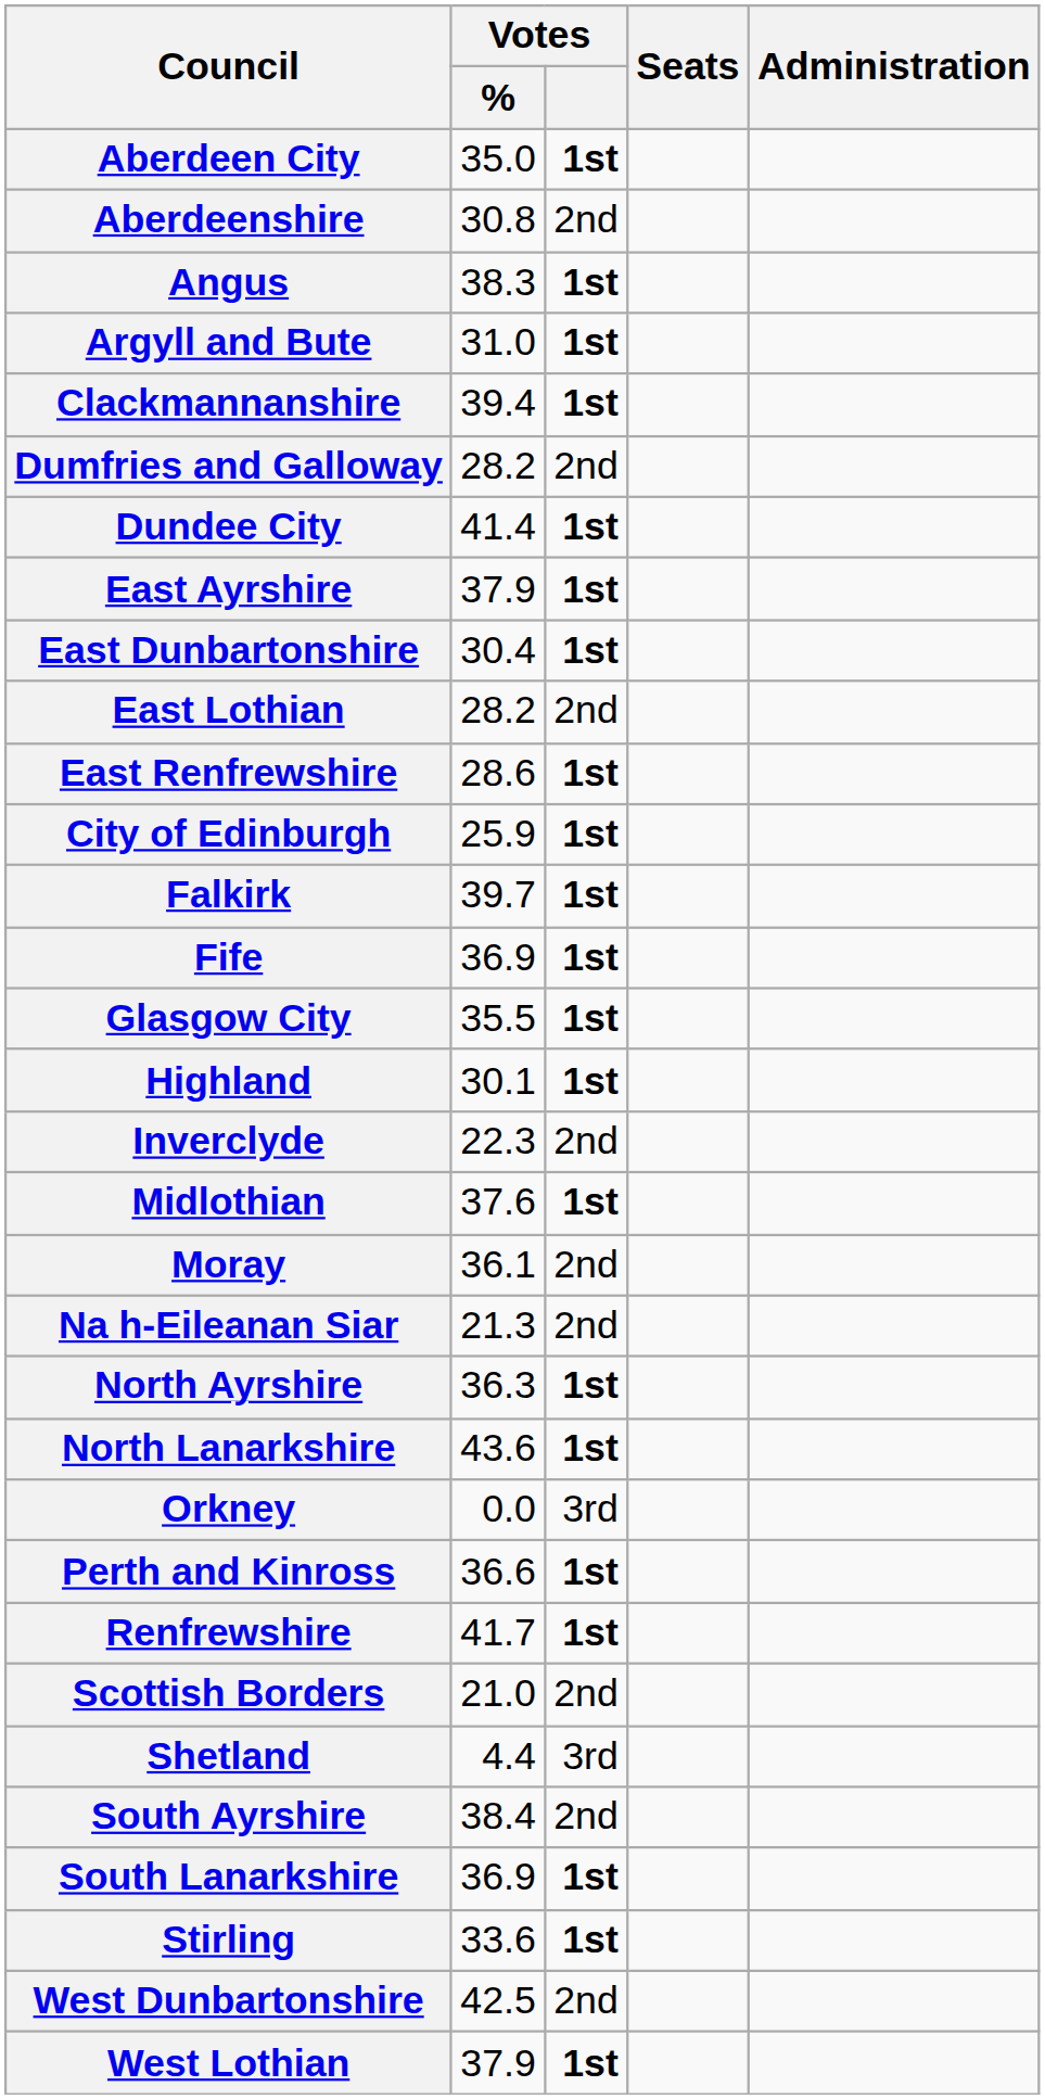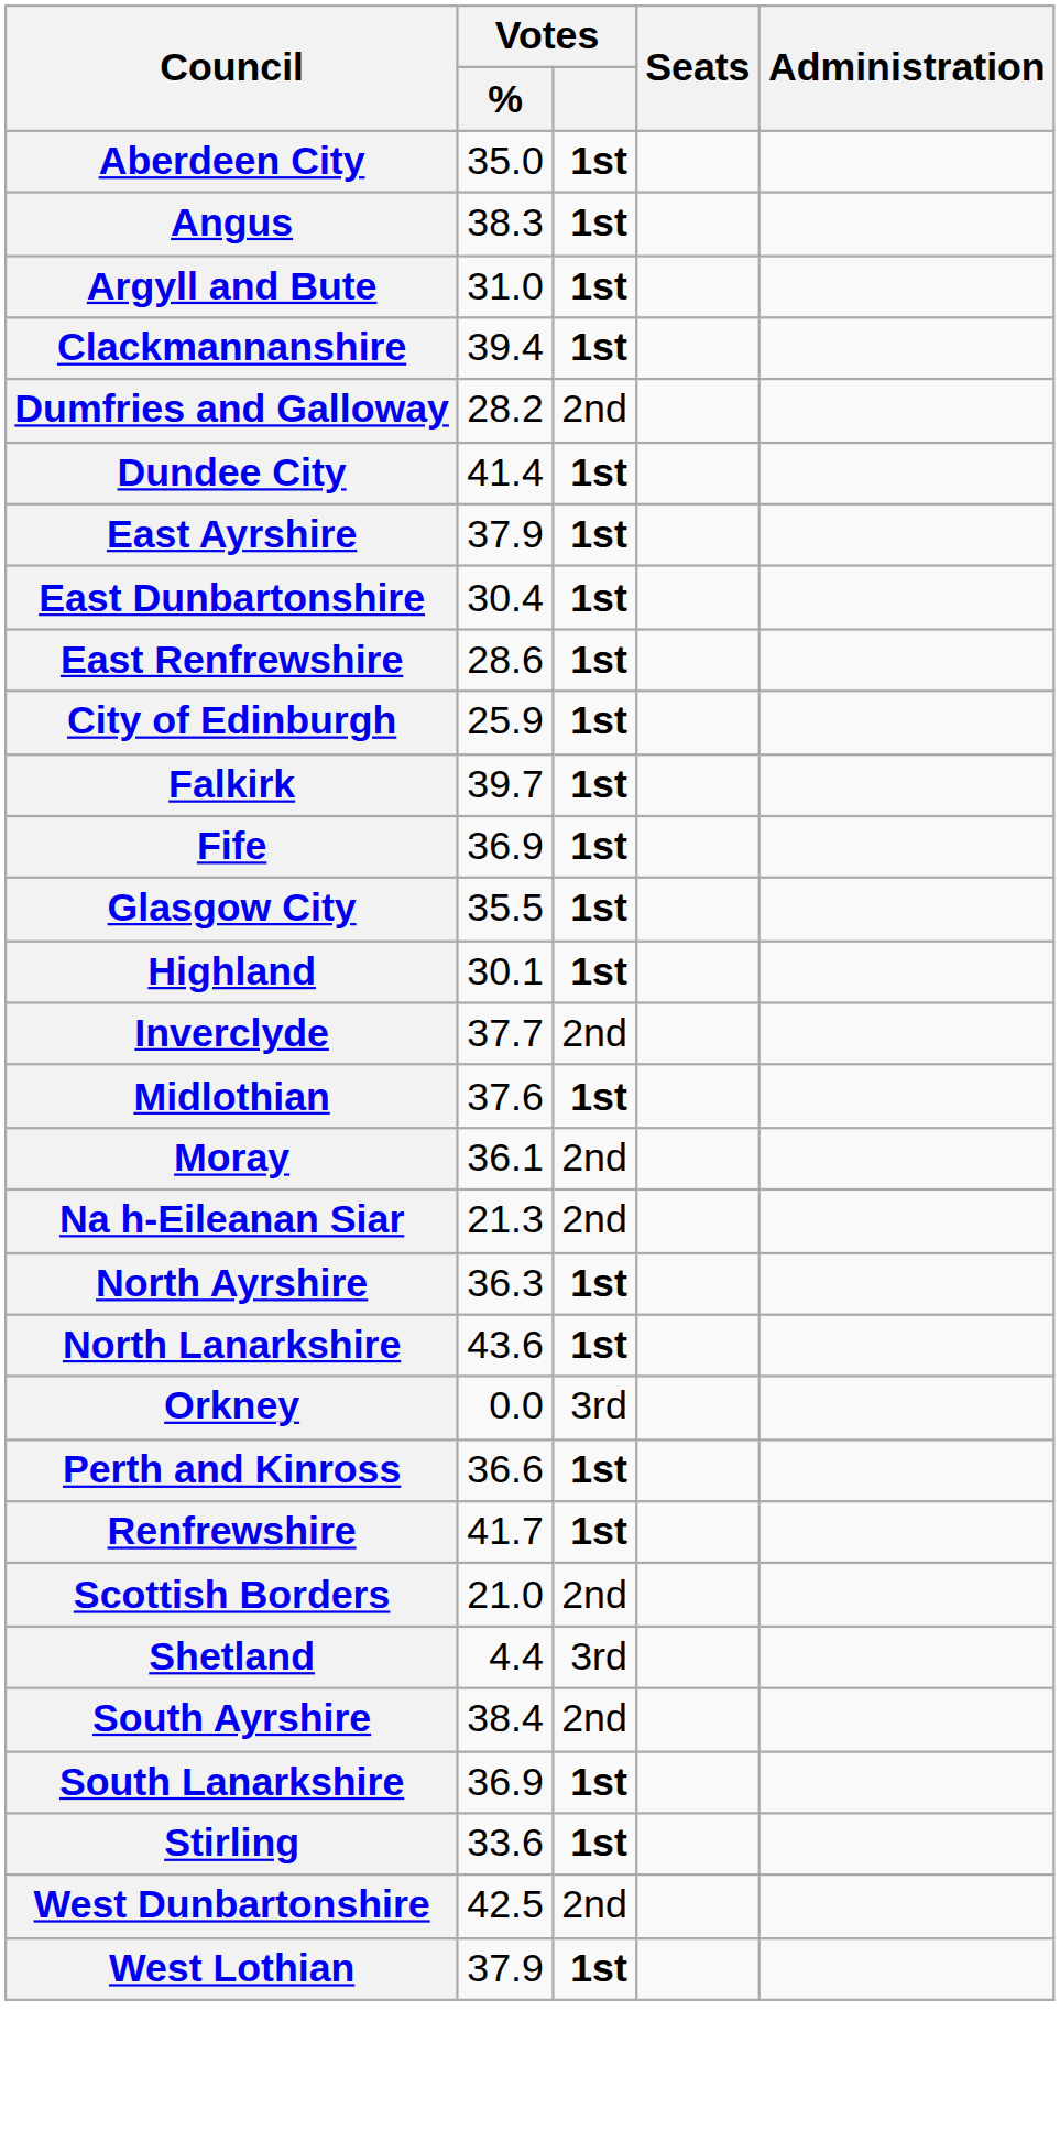 <table class="wikitable mw-collapsible mw-collapsed" style="text-align:right">
 <tr>
 <th rowspan="2">Council</th>
 <th colspan="2">Votes</th>
 <th rowspan="2">Seats</th>
 <th rowspan="2">Administration</th>
 </tr>
 <tr>
 <th>%</th>
 <th></th>
 </tr>
 <tr>
 <th><a href='#'>Aberdeen City</a></th>
 <td>35.0</td>
 <td> <strong>1st</strong></td>
-<td></td>
-<td></td>
-</tr>
-<tr>
-<th><a href='#'>Aberdeenshire</a></th>
-<td>30.8</td>
-<td> 2nd</td>
 <td></td>
 <td></td>
 </tr>
 <tr>
 <th><a href='#'>Angus</a></th>
 <td>38.3</td>
 <td> <strong>1st</strong></td>
 <td></td>
 <td></td>
 </tr>
 <tr>
 <th><a href='#'>Argyll and Bute</a></th>
 <td>31.0</td>
 <td> <strong>1st</strong></td>
 <td></td>
 <td></td>
 </tr>
 <tr>
 <th><a href='#'>Clackmannanshire</a></th>
 <td>39.4</td>
 <td> <strong>1st</strong></td>
 <td></td>
 <td></td>
 </tr>
 <tr>
 <th><a href='#'>Dumfries and Galloway</a></th>
 <td>28.2</td>
 <td> 2nd</td>
 <td></td>
 <td></td>
 </tr>
 <tr>
 <th><a href='#'>Dundee City</a></th>
 <td>41.4</td>
 <td> <strong>1st</strong></td>
 <td></td>
 <td></td>
 </tr>
 <tr>
 <th><a href='#'>East Ayrshire</a></th>
 <td>37.9</td>
 <td> <strong>1st</strong></td>
 <td></td>
 <td></td>
 </tr>
 <tr>
 <th><a href='#'>East Dunbartonshire</a></th>
 <td>30.4</td>
 <td> <strong>1st</strong></td>
 <td></td>
 <td></td>
 </tr>
 <tr>
-<th><a href='#'>East Lothian</a></th>
-<td>28.2</td>
-<td> 2nd</td>
-<td></td>
-<td></td>
-</tr>
-<tr>
 <th><a href='#'>East Renfrewshire</a></th>
 <td>28.6</td>
 <td> <strong>1st</strong></td>
 <td></td>
 <td></td>
 </tr>
 <tr>
 <th><a href='#'>City of Edinburgh</a></th>
 <td>25.9</td>
 <td> <strong>1st</strong></td>
 <td></td>
 <td></td>
 </tr>
 <tr>
 <th><a href='#'>Falkirk</a></th>
 <td>39.7</td>
 <td> <strong>1st</strong></td>
 <td></td>
 <td></td>
 </tr>
 <tr>
 <th><a href='#'>Fife</a></th>
 <td>36.9</td>
 <td> <strong>1st</strong></td>
 <td></td>
 <td></td>
 </tr>
 <tr>
 <th><a href='#'>Glasgow City</a></th>
 <td>35.5</td>
 <td> <strong>1st</strong></td>
 <td></td>
 <td></td>
 </tr>
 <tr>
 <th><a href='#'>Highland</a></th>
 <td>30.1</td>
 <td> <strong>1st</strong></td>
 <td></td>
 <td></td>
 </tr>
 <tr>
 <th><a href='#'>Inverclyde</a></th>
-<td>22.3</td>
+<td>37.7</td>
 <td> 2nd</td>
 <td></td>
 <td></td>
 </tr>
 <tr>
 <th><a href='#'>Midlothian</a></th>
 <td>37.6</td>
 <td> <strong>1st</strong></td>
 <td></td>
 <td></td>
 </tr>
 <tr>
 <th><a href='#'>Moray</a></th>
 <td>36.1</td>
 <td> 2nd</td>
 <td></td>
 <td></td>
 </tr>
 <tr>
 <th><a href='#'>Na h-Eileanan Siar</a></th>
 <td>21.3</td>
 <td> 2nd</td>
 <td></td>
 <td></td>
 </tr>
 <tr>
 <th><a href='#'>North Ayrshire</a></th>
 <td>36.3</td>
 <td> <strong>1st</strong></td>
 <td></td>
 <td></td>
 </tr>
 <tr>
 <th><a href='#'>North Lanarkshire</a></th>
 <td>43.6</td>
 <td> <strong>1st</strong></td>
 <td></td>
 <td></td>
 </tr>
 <tr>
 <th><a href='#'>Orkney</a></th>
 <td>0.0</td>
 <td> 3rd</td>
 <td></td>
 <td></td>
 </tr>
 <tr>
 <th><a href='#'>Perth and Kinross</a></th>
 <td>36.6</td>
 <td> <strong>1st</strong></td>
 <td></td>
 <td></td>
 </tr>
 <tr>
 <th><a href='#'>Renfrewshire</a></th>
 <td>41.7</td>
 <td> <strong>1st</strong></td>
 <td></td>
 <td></td>
 </tr>
 <tr>
 <th><a href='#'>Scottish Borders</a></th>
 <td>21.0</td>
 <td> 2nd</td>
 <td></td>
 <td></td>
 </tr>
 <tr>
 <th><a href='#'>Shetland</a></th>
 <td>4.4</td>
 <td> 3rd</td>
 <td></td>
 <td></td>
 </tr>
 <tr>
 <th><a href='#'>South Ayrshire</a></th>
 <td>38.4</td>
 <td> 2nd</td>
 <td></td>
 <td></td>
 </tr>
 <tr>
 <th><a href='#'>South Lanarkshire</a></th>
 <td>36.9</td>
 <td> <strong>1st</strong></td>
 <td></td>
 <td></td>
 </tr>
 <tr>
 <th><a href='#'>Stirling</a></th>
 <td>33.6</td>
 <td> <strong>1st</strong></td>
 <td></td>
 <td></td>
 </tr>
 <tr>
 <th><a href='#'>West Dunbartonshire</a></th>
 <td>42.5</td>
 <td> 2nd</td>
 <td></td>
 <td></td>
 </tr>
 <tr>
 <th><a href='#'>West Lothian</a></th>
 <td>37.9</td>
 <td> <strong>1st</strong></td>
 <td></td>
 <td></td>
 </tr>
 </table>
